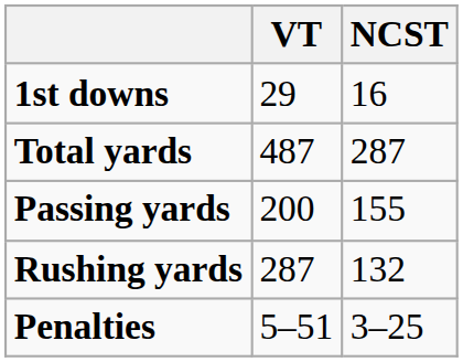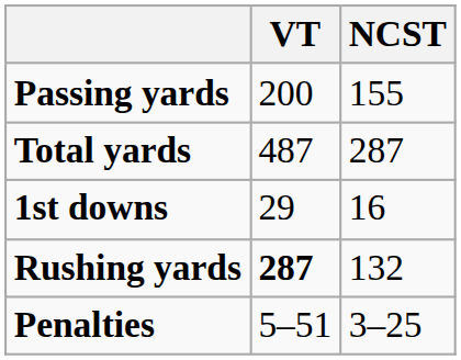 <table class="wikitable">
 <tr>
 <th></th>
 <th>VT</th>
 <th>NCST</th>
 </tr>
 <tr>
-<td><strong>1st downs</strong></td>
-<td>29</td>
-<td>16</td>
+<td><strong>Passing yards</strong></td>
+<td>200</td>
+<td>155</td>
 </tr>
 <tr>
 <td><strong>Total yards</strong></td>
 <td>487</td>
 <td>287</td>
 </tr>
 <tr>
-<td><strong>Passing yards</strong></td>
-<td>200</td>
-<td>155</td>
+<td><strong>1st downs</strong></td>
+<td>29</td>
+<td>16</td>
 </tr>
 <tr>
 <td><strong>Rushing yards</strong></td>
-<td>287</td>
+<td><strong>287</strong></td>
 <td>132</td>
 </tr>
 <tr>
 <td><strong>Penalties</strong></td>
 <td>5–51</td>
 <td>3–25</td>
 </tr>
 </table>
